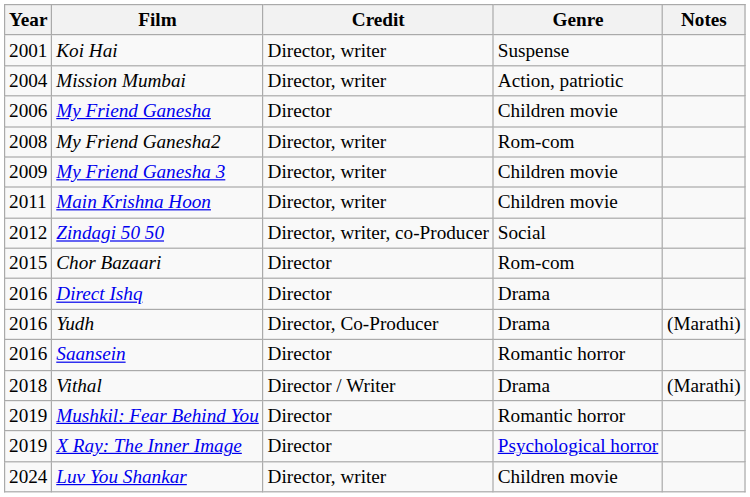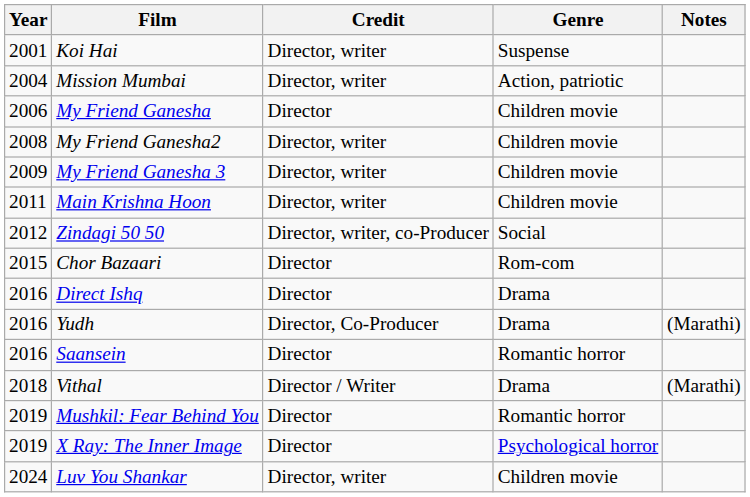 <table class="wikitable">
 <tr>
 <th>Year</th>
 <th>Film</th>
 <th>Credit</th>
 <th>Genre</th>
 <th>Notes</th>
 </tr>
 <tr>
 <td>2001</td>
 <td><em>Koi Hai</em></td>
 <td>Director, writer</td>
 <td>Suspense</td>
 <td></td>
 </tr>
 <tr>
 <td>2004</td>
 <td><em>Mission Mumbai</em></td>
 <td>Director, writer</td>
 <td>Action, patriotic</td>
 <td></td>
 </tr>
 <tr>
 <td>2006</td>
 <td><em><a href='#'>My Friend Ganesha</a></em></td>
 <td>Director</td>
 <td>Children movie</td>
 <td></td>
 </tr>
 <tr>
 <td>2008</td>
 <td><em>My Friend Ganesha2</em></td>
 <td>Director, writer</td>
-<td>Rom-com</td>
+<td>Children movie</td>
 <td></td>
 </tr>
 <tr>
 <td>2009</td>
 <td><em><a href='#'>My Friend Ganesha 3</a></em></td>
 <td>Director, writer</td>
 <td>Children movie</td>
 <td></td>
 </tr>
 <tr>
 <td>2011</td>
 <td><em><a href='#'>Main Krishna Hoon</a></em></td>
 <td>Director, writer</td>
 <td>Children movie</td>
 <td></td>
 </tr>
 <tr>
 <td>2012</td>
 <td><em><a href='#'>Zindagi 50 50</a></em></td>
 <td>Director, writer, co-Producer</td>
 <td>Social</td>
 <td></td>
 </tr>
 <tr>
 <td>2015</td>
 <td><em>Chor Bazaari</em></td>
 <td>Director</td>
 <td>Rom-com</td>
 <td></td>
 </tr>
 <tr>
 <td>2016</td>
 <td><em><a href='#'>Direct Ishq</a></em></td>
 <td>Director</td>
 <td>Drama</td>
 <td></td>
 </tr>
 <tr>
 <td>2016</td>
 <td><em>Yudh</em></td>
 <td>Director, Co-Producer</td>
 <td>Drama</td>
 <td>(Marathi)</td>
 </tr>
 <tr>
 <td>2016</td>
 <td><em><a href='#'>Saansein</a></em></td>
 <td>Director</td>
 <td>Romantic horror</td>
 <td></td>
 </tr>
 <tr>
 <td>2018</td>
 <td><em>Vithal</em></td>
 <td>Director / Writer</td>
 <td>Drama</td>
 <td>(Marathi)</td>
 </tr>
 <tr>
 <td>2019</td>
 <td><em><a href='#'>Mushkil: Fear Behind You</a></em></td>
 <td>Director</td>
 <td>Romantic horror</td>
 <td></td>
 </tr>
 <tr>
 <td>2019</td>
 <td><em><a href='#'>X Ray: The Inner Image</a></em></td>
 <td>Director</td>
 <td><a href='#'>Psychological horror</a></td>
 <td></td>
 </tr>
 <tr>
 <td>2024</td>
 <td><em><a href='#'>Luv You Shankar</a></em></td>
 <td>Director, writer</td>
 <td>Children movie</td>
 </tr>
 </table>
